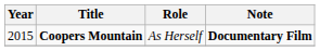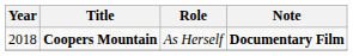 <table class="wikitable sortable">
 <tr>
 <th>Year</th>
 <th>Title</th>
 <th>Role</th>
 <th>Note</th>
 </tr>
 <tr>
-<td>2015</td>
+<td>2018</td>
 <td><strong>Coopers Mountain</strong></td>
 <td><em>As Herself</em></td>
 <td><strong>Documentary Film</strong></td>
 </tr>
 <tr>
 </tr>
 </table>
